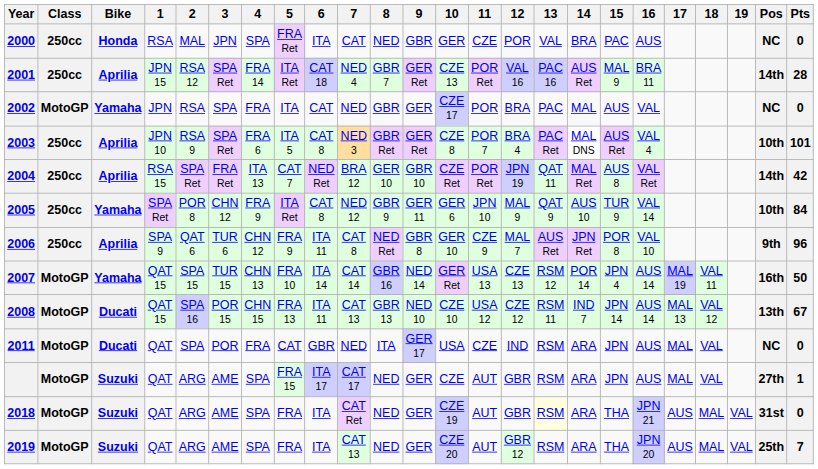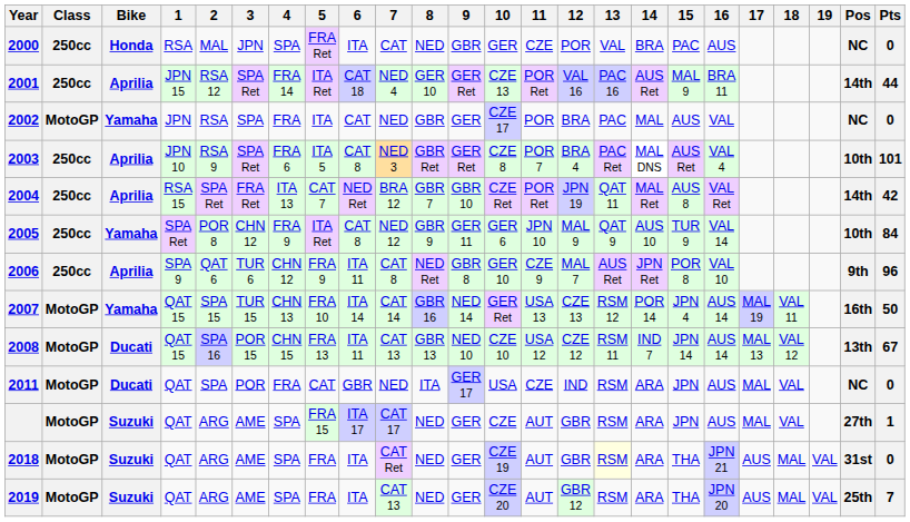 <table class="wikitable" style="text-align:center">
 <tr>
 <th>Year</th>
 <th>Class</th>
 <th>Bike</th>
 <th>1</th>
 <th>2</th>
 <th>3</th>
 <th>4</th>
 <th>5</th>
 <th>6</th>
 <th>7</th>
 <th>8</th>
 <th>9</th>
 <th>10</th>
 <th>11</th>
 <th>12</th>
 <th>13</th>
 <th>14</th>
 <th>15</th>
 <th>16</th>
 <th>17</th>
 <th>18</th>
 <th>19</th>
 <th>Pos</th>
 <th>Pts</th>
 </tr>
 <tr>
 <th align="left"><a href='#'>2000</a></th>
 <th align="left">250cc</th>
 <th align="left"><a href='#'>Honda</a></th>
 <td><a href='#'>RSA</a></td>
 <td><a href='#'>MAL</a></td>
 <td><a href='#'>JPN</a></td>
 <td><a href='#'>SPA</a></td>
 <td style="background:#EFCFFF;"><a href='#'>FRA</a><br><small>Ret</small></td>
 <td><a href='#'>ITA</a></td>
 <td><a href='#'>CAT</a></td>
 <td><a href='#'>NED</a></td>
 <td><a href='#'>GBR</a></td>
 <td><a href='#'>GER</a></td>
 <td><a href='#'>CZE</a></td>
 <td><a href='#'>POR</a></td>
 <td><a href='#'>VAL</a></td>
 <td><a href='#'>BRA</a></td>
 <td><a href='#'>PAC</a></td>
 <td><a href='#'>AUS</a></td>
 <td></td>
 <td></td>
 <td></td>
 <th>NC</th>
 <th>0</th>
 </tr>
 <tr>
 <th align="left"><a href='#'>2001</a></th>
 <th align="left">250cc</th>
 <th align="left"><a href='#'>Aprilia</a></th>
 <td style="background:#DFFFDF;"><a href='#'>JPN</a><br><small>15</small></td>
 <td style="background:#DFFFDF;"><a href='#'>RSA</a><br><small>12</small></td>
 <td style="background:#EFCFFF;"><a href='#'>SPA</a><br><small>Ret</small></td>
 <td style="background:#DFFFDF;"><a href='#'>FRA</a><br><small>14</small></td>
 <td style="background:#EFCFFF;"><a href='#'>ITA</a><br><small>Ret</small></td>
 <td style="background:#CFCFFF;"><a href='#'>CAT</a><br><small>18</small></td>
 <td style="background:#DFFFDF;"><a href='#'>NED</a><br><small>4</small></td>
-<td style="background:#DFFFDF;"><a href='#'>GBR</a><br><small>7</small></td>
+<td style="background:#DFFFDF;"><a href='#'>GER</a><br><small>10</small></td>
 <td style="background:#EFCFFF;"><a href='#'>GER</a><br><small>Ret</small></td>
 <td style="background:#DFFFDF;"><a href='#'>CZE</a><br><small>13</small></td>
 <td style="background:#EFCFFF;"><a href='#'>POR</a><br><small>Ret</small></td>
 <td style="background:#CFCFFF;"><a href='#'>VAL</a><br><small>16</small></td>
 <td style="background:#CFCFFF;"><a href='#'>PAC</a><br><small>16</small></td>
 <td style="background:#EFCFFF;"><a href='#'>AUS</a><br><small>Ret</small></td>
 <td style="background:#DFFFDF;"><a href='#'>MAL</a><br><small>9</small></td>
 <td style="background:#DFFFDF;"><a href='#'>BRA</a><br><small>11</small></td>
 <td></td>
 <td></td>
 <td></td>
 <th>14th</th>
-<th>28</th>
+<th>44</th>
 </tr>
 <tr>
 <th align="left"><a href='#'>2002</a></th>
 <th align="left">MotoGP</th>
 <th align="left"><a href='#'>Yamaha</a></th>
 <td><a href='#'>JPN</a></td>
 <td><a href='#'>RSA</a></td>
 <td><a href='#'>SPA</a></td>
 <td><a href='#'>FRA</a></td>
 <td><a href='#'>ITA</a></td>
 <td><a href='#'>CAT</a></td>
 <td><a href='#'>NED</a></td>
 <td><a href='#'>GBR</a></td>
 <td><a href='#'>GER</a></td>
 <td style="background:#CFCFFF;"><a href='#'>CZE</a><br><small>17</small></td>
 <td><a href='#'>POR</a></td>
 <td><a href='#'>BRA</a></td>
 <td><a href='#'>PAC</a></td>
 <td><a href='#'>MAL</a></td>
 <td><a href='#'>AUS</a></td>
 <td><a href='#'>VAL</a></td>
 <td></td>
 <td></td>
 <td></td>
 <th>NC</th>
 <th>0</th>
 </tr>
 <tr>
 <th align="left"><a href='#'>2003</a></th>
 <th align="left">250cc</th>
 <th align="left"><a href='#'>Aprilia</a></th>
 <td style="background:#DFFFDF;"><a href='#'>JPN</a><br><small>10</small></td>
 <td style="background:#DFFFDF;"><a href='#'>RSA</a><br><small>9</small></td>
 <td style="background:#EFCFFF;"><a href='#'>SPA</a><br><small>Ret</small></td>
 <td style="background:#DFFFDF;"><a href='#'>FRA</a><br><small>6</small></td>
 <td style="background:#DFFFDF;"><a href='#'>ITA</a><br><small>5</small></td>
 <td style="background:#DFFFDF;"><a href='#'>CAT</a><br><small>8</small></td>
 <td style="background:#FFDF9F;"><a href='#'>NED</a><br><small>3</small></td>
 <td style="background:#EFCFFF;"><a href='#'>GBR</a><br><small>Ret</small></td>
 <td style="background:#EFCFFF;"><a href='#'>GER</a><br><small>Ret</small></td>
 <td style="background:#DFFFDF;"><a href='#'>CZE</a><br><small>8</small></td>
 <td style="background:#DFFFDF;"><a href='#'>POR</a><br><small>7</small></td>
 <td style="background:#DFFFDF;"><a href='#'>BRA</a><br><small>4</small></td>
 <td style="background:#EFCFFF;"><a href='#'>PAC</a><br><small>Ret</small></td>
 <td style="background:#FFFFFF;"><a href='#'>MAL</a><br><small>DNS</small></td>
 <td style="background:#EFCFFF;"><a href='#'>AUS</a><br><small>Ret</small></td>
 <td style="background:#DFFFDF;"><a href='#'>VAL</a><br><small>4</small></td>
 <td></td>
 <td></td>
 <td></td>
 <th>10th</th>
 <th>101</th>
 </tr>
 <tr>
 <th align="left"><a href='#'>2004</a></th>
 <th align="left">250cc</th>
 <th align="left"><a href='#'>Aprilia</a></th>
 <td style="background:#DFFFDF;"><a href='#'>RSA</a><br><small>15</small></td>
 <td style="background:#EFCFFF;"><a href='#'>SPA</a><br><small>Ret</small></td>
 <td style="background:#EFCFFF;"><a href='#'>FRA</a><br><small>Ret</small></td>
 <td style="background:#DFFFDF;"><a href='#'>ITA</a><br><small>13</small></td>
 <td style="background:#DFFFDF;"><a href='#'>CAT</a><br><small>7</small></td>
 <td style="background:#EFCFFF;"><a href='#'>NED</a><br><small>Ret</small></td>
 <td style="background:#DFFFDF;"><a href='#'>BRA</a><br><small>12</small></td>
-<td style="background:#DFFFDF;"><a href='#'>GER</a><br><small>10</small></td>
+<td style="background:#DFFFDF;"><a href='#'>GBR</a><br><small>7</small></td>
 <td style="background:#DFFFDF;"><a href='#'>GBR</a><br><small>10</small></td>
 <td style="background:#EFCFFF;"><a href='#'>CZE</a><br><small>Ret</small></td>
 <td style="background:#EFCFFF;"><a href='#'>POR</a><br><small>Ret</small></td>
 <td style="background:#CFCFFF;"><a href='#'>JPN</a><br><small>19</small></td>
 <td style="background:#DFFFDF;"><a href='#'>QAT</a><br><small>11</small></td>
 <td style="background:#EFCFFF;"><a href='#'>MAL</a><br><small>Ret</small></td>
 <td style="background:#DFFFDF;"><a href='#'>AUS</a><br><small>8</small></td>
 <td style="background:#EFCFFF;"><a href='#'>VAL</a><br><small>Ret</small></td>
 <td></td>
 <td></td>
 <td></td>
 <th>14th</th>
 <th>42</th>
 </tr>
 <tr>
 <th align="left"><a href='#'>2005</a></th>
 <th align="left">250cc</th>
 <th align="left"><a href='#'>Yamaha</a></th>
 <td style="background:#EFCFFF;"><a href='#'>SPA</a><br><small>Ret</small></td>
 <td style="background:#DFFFDF;"><a href='#'>POR</a><br><small>8</small></td>
 <td style="background:#DFFFDF;"><a href='#'>CHN</a><br><small>12</small></td>
 <td style="background:#DFFFDF;"><a href='#'>FRA</a><br><small>9</small></td>
 <td style="background:#EFCFFF;"><a href='#'>ITA</a><br><small>Ret</small></td>
 <td style="background:#DFFFDF;"><a href='#'>CAT</a><br><small>8</small></td>
 <td style="background:#DFFFDF;"><a href='#'>NED</a><br><small>12</small></td>
 <td style="background:#DFFFDF;"><a href='#'>GBR</a><br><small>9</small></td>
 <td style="background:#DFFFDF;"><a href='#'>GER</a><br><small>11</small></td>
 <td style="background:#DFFFDF;"><a href='#'>GER</a><br><small>6</small></td>
 <td style="background:#DFFFDF;"><a href='#'>JPN</a><br><small>10</small></td>
 <td style="background:#DFFFDF;"><a href='#'>MAL</a><br><small>9</small></td>
 <td style="background:#DFFFDF;"><a href='#'>QAT</a><br><small>9</small></td>
 <td style="background:#DFFFDF;"><a href='#'>AUS</a><br><small>10</small></td>
 <td style="background:#DFFFDF;"><a href='#'>TUR</a><br><small>9</small></td>
 <td style="background:#DFFFDF;"><a href='#'>VAL</a><br><small>14</small></td>
 <td></td>
 <td></td>
 <td></td>
 <th>10th</th>
 <th>84</th>
 </tr>
 <tr>
 <th align="left"><a href='#'>2006</a></th>
 <th align="left">250cc</th>
 <th align="left"><a href='#'>Aprilia</a></th>
 <td style="background:#DFFFDF;"><a href='#'>SPA</a><br><small>9</small></td>
 <td style="background:#DFFFDF;"><a href='#'>QAT</a><br><small>6</small></td>
 <td style="background:#DFFFDF;"><a href='#'>TUR</a><br><small>6</small></td>
 <td style="background:#DFFFDF;"><a href='#'>CHN</a><br><small>12</small></td>
 <td style="background:#DFFFDF;"><a href='#'>FRA</a><br><small>9</small></td>
 <td style="background:#DFFFDF;"><a href='#'>ITA</a><br><small>11</small></td>
 <td style="background:#DFFFDF;"><a href='#'>CAT</a><br><small>8</small></td>
 <td style="background:#EFCFFF;"><a href='#'>NED</a><br><small>Ret</small></td>
 <td style="background:#DFFFDF;"><a href='#'>GBR</a><br><small>8</small></td>
 <td style="background:#DFFFDF;"><a href='#'>GER</a><br><small>10</small></td>
 <td style="background:#DFFFDF;"><a href='#'>CZE</a><br><small>9</small></td>
 <td style="background:#DFFFDF;"><a href='#'>MAL</a><br><small>7</small></td>
 <td style="background:#EFCFFF;"><a href='#'>AUS</a><br><small>Ret</small></td>
 <td style="background:#EFCFFF;"><a href='#'>JPN</a><br><small>Ret</small></td>
 <td style="background:#DFFFDF;"><a href='#'>POR</a><br><small>8</small></td>
 <td style="background:#DFFFDF;"><a href='#'>VAL</a><br><small>10</small></td>
 <td></td>
 <td></td>
 <td></td>
 <th>9th</th>
 <th>96</th>
 </tr>
 <tr>
 <th align="left"><a href='#'>2007</a></th>
 <th align="left">MotoGP</th>
 <th align="left"><a href='#'>Yamaha</a></th>
 <td style="background:#DFFFDF;"><a href='#'>QAT</a><br><small>15</small></td>
 <td style="background:#DFFFDF;"><a href='#'>SPA</a><br><small>15</small></td>
 <td style="background:#DFFFDF;"><a href='#'>TUR</a><br><small>15</small></td>
 <td style="background:#DFFFDF;"><a href='#'>CHN</a><br><small>13</small></td>
 <td style="background:#DFFFDF;"><a href='#'>FRA</a><br><small>10</small></td>
 <td style="background:#DFFFDF;"><a href='#'>ITA</a><br><small>14</small></td>
 <td style="background:#DFFFDF;"><a href='#'>CAT</a><br><small>14</small></td>
 <td style="background:#CFCFFF;"><a href='#'>GBR</a><br><small>16</small></td>
 <td style="background:#DFFFDF;"><a href='#'>NED</a><br><small>14</small></td>
 <td style="background:#EFCFFF;"><a href='#'>GER</a><br><small>Ret</small></td>
 <td style="background:#DFFFDF;"><a href='#'>USA</a><br><small>13</small></td>
 <td style="background:#DFFFDF;"><a href='#'>CZE</a><br><small>13</small></td>
 <td style="background:#DFFFDF;"><a href='#'>RSM</a><br><small>12</small></td>
 <td style="background:#DFFFDF;"><a href='#'>POR</a><br><small>14</small></td>
 <td style="background:#DFFFDF;"><a href='#'>JPN</a><br><small>4</small></td>
 <td style="background:#DFFFDF;"><a href='#'>AUS</a><br><small>14</small></td>
 <td style="background:#CFCFFF;"><a href='#'>MAL</a><br><small>19</small></td>
 <td style="background:#DFFFDF;"><a href='#'>VAL</a><br><small>11</small></td>
 <td></td>
 <th>16th</th>
 <th>50</th>
 </tr>
 <tr>
 <th align="left"><a href='#'>2008</a></th>
 <th align="left">MotoGP</th>
 <th align="left"><a href='#'>Ducati</a></th>
 <td style="background:#DFFFDF;"><a href='#'>QAT</a><br><small>15</small></td>
 <td style="background:#CFCFFF;"><a href='#'>SPA</a><br><small>16</small></td>
 <td style="background:#DFFFDF;"><a href='#'>POR</a><br><small>15</small></td>
 <td style="background:#DFFFDF;"><a href='#'>CHN</a><br><small>15</small></td>
 <td style="background:#DFFFDF;"><a href='#'>FRA</a><br><small>13</small></td>
 <td style="background:#DFFFDF;"><a href='#'>ITA</a><br><small>11</small></td>
 <td style="background:#DFFFDF;"><a href='#'>CAT</a><br><small>13</small></td>
 <td style="background:#DFFFDF;"><a href='#'>GBR</a><br><small>13</small></td>
 <td style="background:#DFFFDF;"><a href='#'>NED</a><br><small>10</small></td>
 <td style="background:#DFFFDF;"><a href='#'>CZE</a><br><small>10</small></td>
 <td style="background:#DFFFDF;"><a href='#'>USA</a><br><small>12</small></td>
 <td style="background:#DFFFDF;"><a href='#'>CZE</a><br><small>12</small></td>
 <td style="background:#DFFFDF;"><a href='#'>RSM</a><br><small>11</small></td>
 <td style="background:#DFFFDF;"><a href='#'>IND</a><br><small>7</small></td>
 <td style="background:#DFFFDF;"><a href='#'>JPN</a><br><small>14</small></td>
 <td style="background:#DFFFDF;"><a href='#'>AUS</a><br><small>14</small></td>
 <td style="background:#DFFFDF;"><a href='#'>MAL</a><br><small>13</small></td>
 <td style="background:#DFFFDF;"><a href='#'>VAL</a><br><small>12</small></td>
 <td></td>
 <th>13th</th>
 <th>67</th>
 </tr>
 <tr>
 <th align="left"><a href='#'>2011</a></th>
 <th align="left">MotoGP</th>
 <th align="left"><a href='#'>Ducati</a></th>
 <td><a href='#'>QAT</a></td>
 <td><a href='#'>SPA</a></td>
 <td><a href='#'>POR</a></td>
 <td><a href='#'>FRA</a></td>
 <td><a href='#'>CAT</a></td>
 <td><a href='#'>GBR</a></td>
 <td><a href='#'>NED</a></td>
 <td><a href='#'>ITA</a></td>
 <td style="background:#CFCFFF;"><a href='#'>GER</a><br><small>17</small></td>
 <td><a href='#'>USA</a></td>
 <td><a href='#'>CZE</a></td>
 <td><a href='#'>IND</a></td>
 <td><a href='#'>RSM</a></td>
 <td><a href='#'>ARA</a></td>
 <td><a href='#'>JPN</a></td>
 <td><a href='#'>AUS</a></td>
 <td><a href='#'>MAL</a></td>
 <td><a href='#'>VAL</a></td>
 <td></td>
 <th>NC</th>
 <th>0</th>
 </tr>
 <tr>
 <th align="left"></th>
 <th align="left">MotoGP</th>
 <th align="left"><a href='#'>Suzuki</a></th>
 <td><a href='#'>QAT</a><br><small></small></td>
 <td><a href='#'>ARG</a><br><small></small></td>
 <td><a href='#'>AME</a><br><small></small></td>
 <td><a href='#'>SPA</a></td>
 <td style="background:#DFFFDF;"><a href='#'>FRA</a><br><small>15</small></td>
 <td style="background:#CFCFFF;"><a href='#'>ITA</a><br><small>17</small></td>
 <td style="background:#CFCFFF;"><a href='#'>CAT</a><br><small>17</small></td>
 <td><a href='#'>NED</a></td>
 <td><a href='#'>GER</a></td>
 <td><a href='#'>CZE</a></td>
 <td><a href='#'>AUT</a></td>
 <td><a href='#'>GBR</a></td>
 <td><a href='#'>RSM</a></td>
 <td><a href='#'>ARA</a></td>
 <td><a href='#'>JPN</a></td>
 <td><a href='#'>AUS</a></td>
 <td><a href='#'>MAL</a></td>
 <td><a href='#'>VAL</a></td>
 <td></td>
 <th>27th</th>
 <th>1</th>
 </tr>
 <tr>
 <th align="left"><a href='#'>2018</a></th>
 <th align="left">MotoGP</th>
 <th align="left"><a href='#'>Suzuki</a></th>
 <td><a href='#'>QAT</a></td>
 <td><a href='#'>ARG</a></td>
 <td><a href='#'>AME</a></td>
 <td><a href='#'>SPA</a></td>
 <td><a href='#'>FRA</a></td>
 <td><a href='#'>ITA</a></td>
 <td style="background:#EFCFFF;"><a href='#'>CAT</a><br><small>Ret</small></td>
 <td><a href='#'>NED</a></td>
 <td><a href='#'>GER</a></td>
 <td style="background:#cfcfff;"><a href='#'>CZE</a><br><small>19</small></td>
 <td><a href='#'>AUT</a></td>
 <td><a href='#'>GBR</a></td>
 <td style="background: lightyellow;"><a href='#'>RSM</a></td>
 <td><a href='#'>ARA</a></td>
 <td><a href='#'>THA</a></td>
 <td style="background:#cfcfff;"><a href='#'>JPN</a><br><small>21</small></td>
 <td><a href='#'>AUS</a></td>
 <td><a href='#'>MAL</a></td>
 <td><a href='#'>VAL</a></td>
 <th>31st</th>
 <th>0</th>
 </tr>
 <tr>
 <th><a href='#'>2019</a></th>
 <th>MotoGP</th>
 <th><a href='#'>Suzuki</a></th>
 <td><a href='#'>QAT</a></td>
 <td><a href='#'>ARG</a></td>
 <td><a href='#'>AME</a></td>
 <td><a href='#'>SPA</a></td>
 <td><a href='#'>FRA</a></td>
 <td><a href='#'>ITA</a></td>
 <td style="background:#dfffdf;"><a href='#'>CAT</a><br><small>13</small></td>
 <td><a href='#'>NED</a></td>
 <td><a href='#'>GER</a></td>
 <td style="background:#cfcfff;"><a href='#'>CZE</a><br><small>20</small></td>
 <td><a href='#'>AUT</a></td>
 <td style="background:#dfffdf;"><a href='#'>GBR</a><br><small>12</small></td>
 <td><a href='#'>RSM</a></td>
 <td><a href='#'>ARA</a></td>
 <td><a href='#'>THA</a></td>
 <td style="background:#cfcfff;"><a href='#'>JPN</a><br><small>20</small></td>
 <td><a href='#'>AUS</a></td>
 <td><a href='#'>MAL</a></td>
 <td><a href='#'>VAL</a></td>
 <th>25th</th>
 <th>7</th>
 </tr>
 </table>
